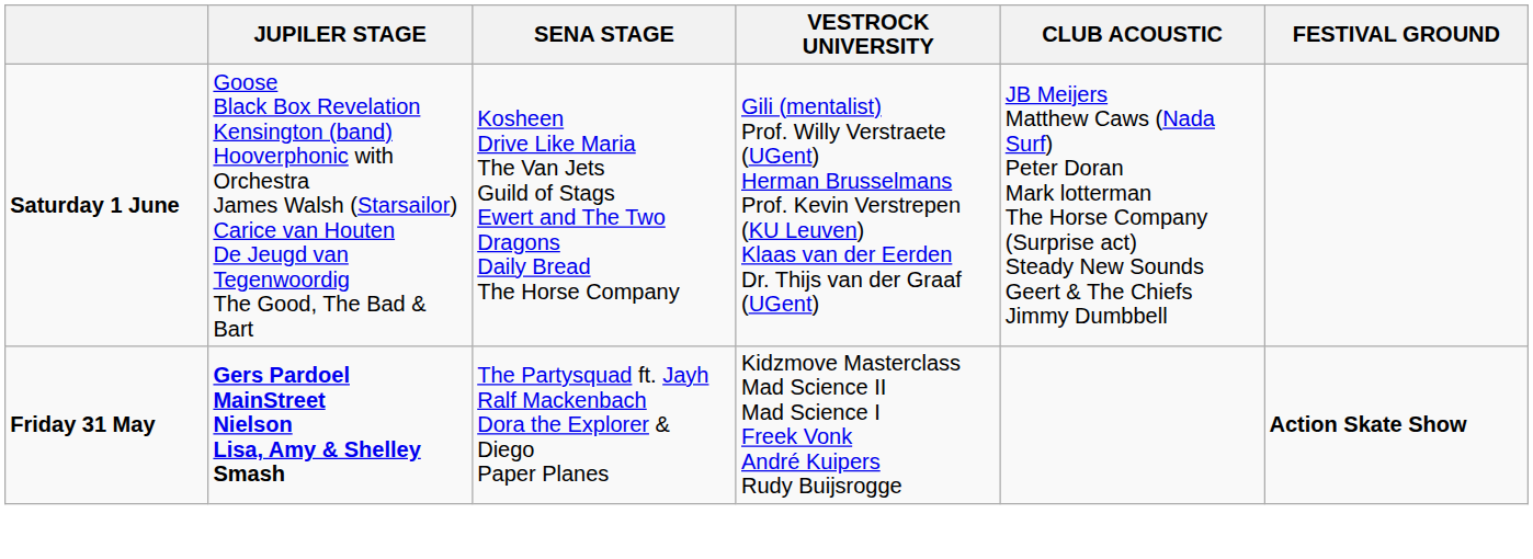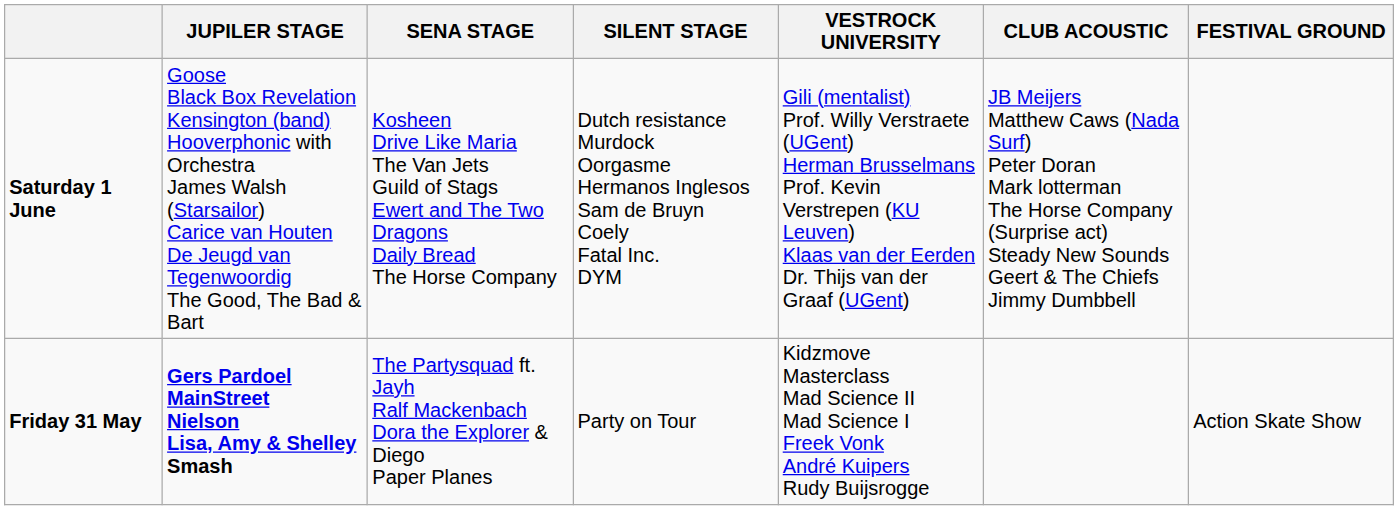 <table class="wikitable" style="width:88%;">
 <tr>
 <th style="width:10%;"></th>
 <th style="width:13%;">JUPILER STAGE</th>
 <th style="width:13%;">SENA STAGE</th>
+<th style="width:13%;">SILENT STAGE</th>
 <th style="width:13%;">VESTROCK UNIVERSITY</th>
 <th style="width:13%;">CLUB ACOUSTIC</th>
 <th style="width:13%;">FESTIVAL GROUND</th>
 </tr>
 <tr>
 <td><strong>Saturday 1 June</strong></td>
 <td><a href='#'>Goose</a><br><a href='#'>Black Box Revelation</a><br><a href='#'>Kensington (band)</a><br><a href='#'>Hooverphonic</a> with Orchestra<br> James Walsh (<a href='#'>Starsailor</a>)<br><a href='#'>Carice van Houten</a><br><a href='#'>De Jeugd van Tegenwoordig</a><br>The Good, The Bad & Bart</td>
 <td><a href='#'>Kosheen</a><br> <a href='#'>Drive Like Maria</a><br> The Van Jets<br>Guild of Stags<br><a href='#'>Ewert and The Two Dragons</a><br><a href='#'>Daily Bread</a><br>The Horse Company</td>
+<td>Dutch resistance<br> Murdock<br> Oorgasme<br> Hermanos Inglesos<br> Sam de Bruyn<br> Coely<br> Fatal Inc.<br>DYM</td>
 <td><a href='#'>Gili (mentalist)</a><br> Prof. Willy Verstraete (<a href='#'>UGent</a>)<br><a href='#'>Herman Brusselmans</a><br> Prof. Kevin Verstrepen (<a href='#'>KU Leuven</a>)<br> <a href='#'>Klaas van der Eerden</a><br> Dr. Thijs van der Graaf (<a href='#'>UGent</a>)</td>
 <td><a href='#'>JB Meijers</a><br> Matthew Caws (<a href='#'>Nada Surf</a>)<br>Peter Doran<br>Mark lotterman<br>The Horse Company (Surprise act)<br>Steady New Sounds<br>Geert & The Chiefs<br> Jimmy Dumbbell</td>
 <td></td>
 </tr>
 <tr>
 <td><strong>Friday 31 May<br></strong></td>
 <td><strong><a href='#'>Gers Pardoel</a><br><a href='#'>MainStreet</a><br><a href='#'>Nielson</a><br><a href='#'>Lisa, Amy & Shelley</a><br>Smash</strong></td>
 <td><a href='#'>The Partysquad</a> ft. <a href='#'>Jayh</a><br><a href='#'>Ralf Mackenbach</a><br><a href='#'>Dora the Explorer</a> & Diego<br>Paper Planes</td>
+<td>Party on Tour</td>
 <td>Kidzmove Masterclass<br>Mad Science II<br>Mad Science I<br><a href='#'>Freek Vonk</a><br><a href='#'>André Kuipers</a><br>Rudy Buijsrogge</td>
 <td></td>
-<td><strong>Action Skate Show</strong></td>
+<td>Action Skate Show</td>
 </tr>
 </table>
